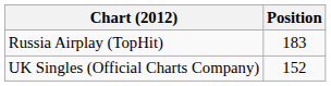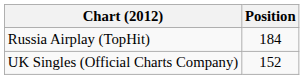 <table class="wikitable sortable">
 <tr>
 <th scope="col">Chart (2012)</th>
 <th scope="col">Position</th>
 </tr>
 <tr>
 <td>Russia Airplay (TopHit)</td>
-<td style="text-align:center;">183</td>
+<td style="text-align:center;">184</td>
 </tr>
 <tr>
 <td>UK Singles (Official Charts Company)</td>
 <td align="center">152</td>
 </tr>
 </table>
